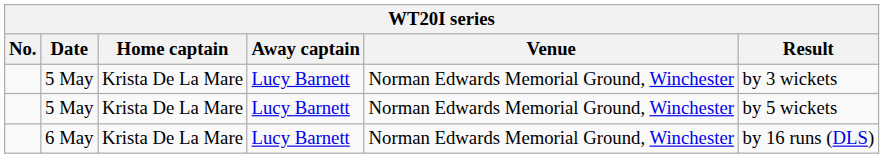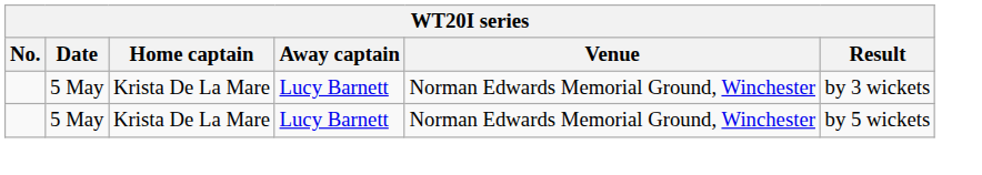 <table class="wikitable">
 <tr>
 <th colspan="6">WT20I series</th>
 </tr>
 <tr>
 <th>No.</th>
 <th>Date</th>
 <th>Home captain</th>
 <th>Away captain</th>
 <th>Venue</th>
 <th>Result</th>
 </tr>
 <tr>
 <td></td>
 <td>5 May</td>
 <td>Krista De La Mare</td>
 <td><a href='#'>Lucy Barnett</a></td>
 <td>Norman Edwards Memorial Ground, <a href='#'>Winchester</a></td>
 <td> by 3 wickets</td>
 </tr>
 <tr>
 <td></td>
 <td>5 May</td>
 <td>Krista De La Mare</td>
 <td><a href='#'>Lucy Barnett</a></td>
 <td>Norman Edwards Memorial Ground, <a href='#'>Winchester</a></td>
 <td> by 5 wickets</td>
 </tr>
-<tr>
-<td></td>
-<td>6 May</td>
-<td>Krista De La Mare</td>
-<td><a href='#'>Lucy Barnett</a></td>
-<td>Norman Edwards Memorial Ground, <a href='#'>Winchester</a></td>
-<td> by 16 runs (<a href='#'>DLS</a>)</td>
-</tr>
 </table>
